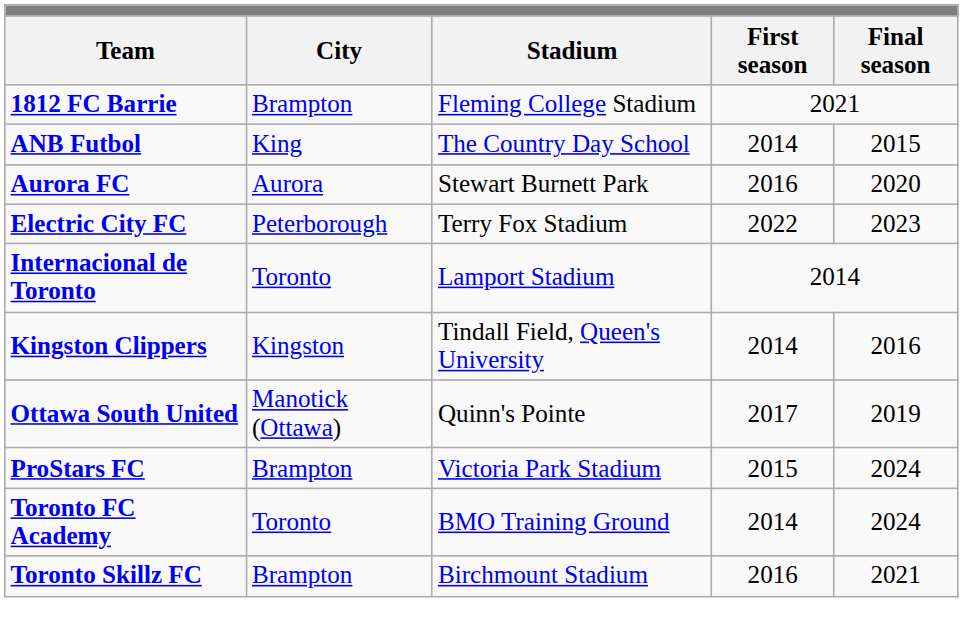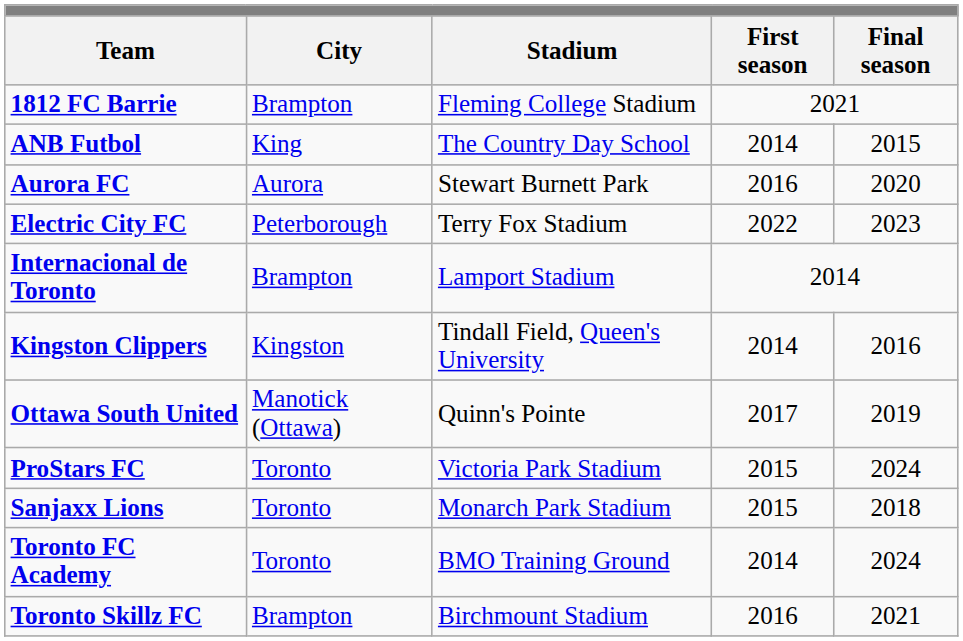 <table class="wikitable" style="text-align:left">
 <tr>
 <th style="background:gray;" colspan="5"></th>
 </tr>
 <tr>
 <th>Team</th>
 <th>City</th>
 <th>Stadium</th>
 <th>First season</th>
 <th>Final season</th>
 </tr>
 <tr>
 <td><strong><a href='#'>1812 FC Barrie</a></strong></td>
 <td><a href='#'>Brampton</a></td>
 <td><a href='#'>Fleming College</a> Stadium</td>
 <td colspan="2" align="center">2021</td>
 </tr>
 <tr>
 <td><strong><a href='#'>ANB Futbol</a></strong></td>
 <td><a href='#'>King</a></td>
 <td><a href='#'>The Country Day School</a></td>
 <td align=center>2014</td>
 <td align=center>2015</td>
 </tr>
 <tr>
 <td><strong><a href='#'>Aurora FC</a></strong></td>
 <td><a href='#'>Aurora</a></td>
 <td>Stewart Burnett Park</td>
 <td align=center>2016</td>
 <td align=center>2020</td>
 </tr>
 <tr>
 <td><strong><a href='#'>Electric City FC</a></strong></td>
 <td><a href='#'>Peterborough</a></td>
 <td>Terry Fox Stadium</td>
 <td align=center>2022</td>
 <td align=center>2023</td>
 </tr>
 <tr>
 <td><strong><a href='#'>Internacional de Toronto</a></strong></td>
-<td><a href='#'>Toronto</a></td>
+<td><a href='#'>Brampton</a></td>
 <td><a href='#'>Lamport Stadium</a></td>
 <td colspan="2" align="center">2014</td>
 </tr>
 <tr>
 <td><strong><a href='#'>Kingston Clippers</a></strong></td>
 <td><a href='#'>Kingston</a></td>
 <td>Tindall Field, <a href='#'>Queen's University</a></td>
 <td align=center>2014</td>
 <td align=center>2016</td>
 </tr>
 <tr>
 <td><strong><a href='#'>Ottawa South United</a></strong></td>
 <td><a href='#'>Manotick</a> (<a href='#'>Ottawa</a>)</td>
 <td>Quinn's Pointe</td>
 <td align=center>2017</td>
 <td align=center>2019</td>
 </tr>
 <tr>
 <td><strong><a href='#'>ProStars FC</a></strong></td>
-<td><a href='#'>Brampton</a></td>
+<td><a href='#'>Toronto</a></td>
 <td><a href='#'>Victoria Park Stadium</a></td>
 <td align=center>2015</td>
 <td align=center>2024</td>
+</tr>
+<tr>
+<td><strong><a href='#'>Sanjaxx Lions</a></strong></td>
+<td><a href='#'>Toronto</a></td>
+<td><a href='#'>Monarch Park Stadium</a></td>
+<td align=center>2015</td>
+<td align=center>2018</td>
 </tr>
 <tr>
 <td><strong><a href='#'>Toronto FC Academy</a></strong></td>
 <td><a href='#'>Toronto</a></td>
 <td><a href='#'>BMO Training Ground</a></td>
 <td align=center>2014</td>
 <td align=center>2024</td>
 </tr>
 <tr>
 <td><strong><a href='#'>Toronto Skillz FC</a></strong></td>
 <td><a href='#'>Brampton</a></td>
 <td><a href='#'>Birchmount Stadium</a></td>
 <td align=center>2016</td>
 <td align=center>2021</td>
 </tr>
 </table>
